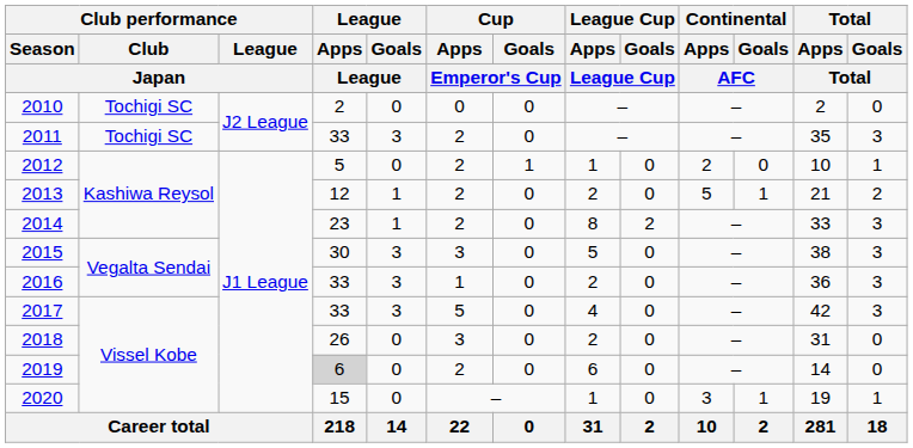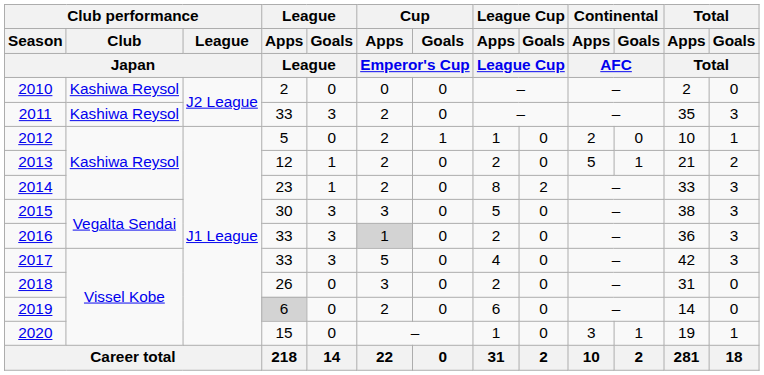 <table class="wikitable" style="text-align:center">
 <tr>
 <th colspan=3>Club performance</th>
 <th colspan=2>League</th>
 <th colspan=2>Cup</th>
 <th colspan=2>League Cup</th>
 <th colspan=2>Continental</th>
 <th colspan=2>Total</th>
 </tr>
 <tr>
 <th>Season</th>
 <th>Club</th>
 <th>League</th>
 <th>Apps</th>
 <th>Goals</th>
 <th>Apps</th>
 <th>Goals</th>
 <th>Apps</th>
 <th>Goals</th>
 <th>Apps</th>
 <th>Goals</th>
 <th>Apps</th>
 <th>Goals</th>
 </tr>
 <tr>
 <th colspan=3>Japan</th>
 <th colspan=2>League</th>
 <th colspan=2><a href='#'>Emperor's Cup</a></th>
 <th colspan=2><a href='#'>League Cup</a></th>
 <th colspan="2"><a href='#'>AFC</a></th>
 <th colspan=2>Total</th>
 </tr>
 <tr>
 <td><a href='#'>2010</a></td>
-<td><a href='#'>Tochigi SC</a></td>
+<td><a href='#'>Kashiwa Reysol</a></td>
 <td rowspan="2"><a href='#'>J2 League</a></td>
 <td>2</td>
 <td>0</td>
 <td>0</td>
 <td>0</td>
 <td colspan="2">–</td>
 <td colspan="2">–</td>
 <td>2</td>
 <td>0</td>
 </tr>
 <tr>
 <td><a href='#'>2011</a></td>
-<td><a href='#'>Tochigi SC</a></td>
+<td><a href='#'>Kashiwa Reysol</a></td>
 <td>33</td>
 <td>3</td>
 <td>2</td>
 <td>0</td>
 <td colspan="2">–</td>
 <td colspan="2">–</td>
 <td>35</td>
 <td>3</td>
 </tr>
 <tr>
 <td><a href='#'>2012</a></td>
 <td rowspan="3"><a href='#'>Kashiwa Reysol</a></td>
 <td rowspan="9"><a href='#'>J1 League</a></td>
 <td>5</td>
 <td>0</td>
 <td>2</td>
 <td>1</td>
 <td>1</td>
 <td>0</td>
 <td>2</td>
 <td>0</td>
 <td>10</td>
 <td>1</td>
 </tr>
 <tr>
 <td><a href='#'>2013</a></td>
 <td>12</td>
 <td>1</td>
 <td>2</td>
 <td>0</td>
 <td>2</td>
 <td>0</td>
 <td>5</td>
 <td>1</td>
 <td>21</td>
 <td>2</td>
 </tr>
 <tr>
 <td><a href='#'>2014</a></td>
 <td>23</td>
 <td>1</td>
 <td>2</td>
 <td>0</td>
 <td>8</td>
 <td>2</td>
 <td colspan="2">–</td>
 <td>33</td>
 <td>3</td>
 </tr>
 <tr>
 <td><a href='#'>2015</a></td>
 <td rowspan="2"><a href='#'>Vegalta Sendai</a></td>
 <td>30</td>
 <td>3</td>
 <td>3</td>
 <td>0</td>
 <td>5</td>
 <td>0</td>
 <td colspan="2">–</td>
 <td>38</td>
 <td>3</td>
 </tr>
 <tr>
 <td><a href='#'>2016</a></td>
 <td>33</td>
 <td>3</td>
-<td>1</td>
+<td style="background: lightgrey;">1</td>
 <td>0</td>
 <td>2</td>
 <td>0</td>
 <td colspan="2">–</td>
 <td>36</td>
 <td>3</td>
 </tr>
 <tr>
 <td><a href='#'>2017</a></td>
 <td rowspan="4"><a href='#'>Vissel Kobe</a></td>
 <td>33</td>
 <td>3</td>
 <td>5</td>
 <td>0</td>
 <td>4</td>
 <td>0</td>
 <td colspan="2">–</td>
 <td>42</td>
 <td>3</td>
 </tr>
 <tr>
 <td><a href='#'>2018</a></td>
 <td>26</td>
 <td>0</td>
 <td>3</td>
 <td>0</td>
 <td>2</td>
 <td>0</td>
 <td colspan="2">–</td>
 <td>31</td>
 <td>0</td>
 </tr>
 <tr>
 <td><a href='#'>2019</a></td>
 <td style="background: lightgrey;">6</td>
 <td>0</td>
 <td>2</td>
 <td>0</td>
 <td>6</td>
 <td>0</td>
 <td colspan="2">–</td>
 <td>14</td>
 <td>0</td>
 </tr>
 <tr>
 <td><a href='#'>2020</a></td>
 <td>15</td>
 <td>0</td>
 <td colspan="2">–</td>
 <td>1</td>
 <td>0</td>
 <td>3</td>
 <td>1</td>
 <td>19</td>
 <td>1</td>
 </tr>
 <tr>
 <th colspan=3>Career total</th>
 <th>218</th>
 <th>14</th>
 <th>22</th>
 <th>0</th>
 <th>31</th>
 <th>2</th>
 <th>10</th>
 <th>2</th>
 <th>281</th>
 <th>18</th>
 </tr>
 </table>
